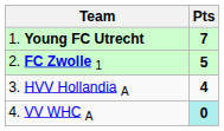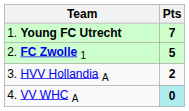 <table class="wikitable" style="text-align:center; float:left; margin-right:1em">
 <tr>
 <th style="width:200px">Team</th>
 <th width=20>Pts</th>
 </tr>
 <tr bgcolor=ccffcc>
 <td align=left>1. <strong>Young FC Utrecht</strong></td>
 <td><strong>7</strong></td>
 </tr>
 <tr bgcolor=ccffcc>
 <td align=left>2. <strong><a href='#'>FC Zwolle</a></strong> <sub>1</sub></td>
 <td><strong>5</strong></td>
 </tr>
 <tr>
 <td align=left>3. <a href='#'>HVV Hollandia</a> <sub>A</sub></td>
-<td><strong>4</strong></td>
+<td><strong>2</strong></td>
 </tr>
 <tr>
 <td align=left>4. <a href='#'>VV WHC</a> <sub>A</sub></td>
 <td style="background: paleturquoise;"><strong>0</strong></td>
 </tr>
 </table>
